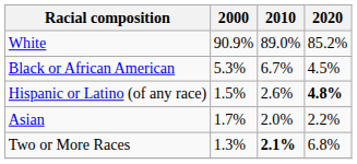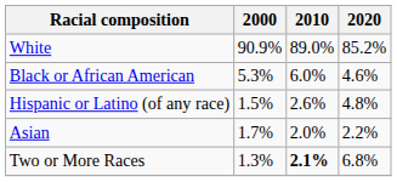 <table class="wikitable sortable collapsible" style="font-size: 90%;">
 <tr>
 <th>Racial composition</th>
 <th>2000</th>
 <th>2010</th>
 <th>2020</th>
 </tr>
 <tr>
 <td><a href='#'>White</a></td>
 <td>90.9%</td>
 <td>89.0%</td>
 <td>85.2%</td>
 </tr>
 <tr>
 <td><a href='#'>Black or African American</a></td>
 <td>5.3%</td>
-<td>6.7%</td>
-<td>4.5%</td>
+<td>6.0%</td>
+<td>4.6%</td>
 </tr>
 <tr>
 <td><a href='#'>Hispanic or Latino</a> (of any race)</td>
 <td>1.5%</td>
 <td>2.6%</td>
-<td><strong>4.8%</strong></td>
+<td>4.8%</td>
 </tr>
 <tr>
 <td><a href='#'>Asian</a></td>
 <td>1.7%</td>
 <td>2.0%</td>
 <td>2.2%</td>
 </tr>
 <tr>
 <td>Two or More Races</td>
 <td>1.3%</td>
 <td><strong>2.1%</strong></td>
 <td>6.8%</td>
 </tr>
 <tr>
 </tr>
 </table>
